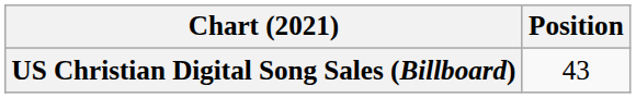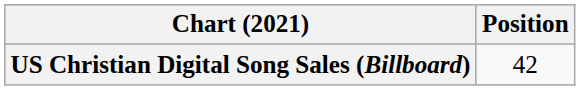 <table class="wikitable plainrowheaders" style="text-align:center">
 <tr>
 <th scope="col">Chart (2021)</th>
 <th scope="col">Position</th>
 </tr>
 <tr>
 <th scope="row">US Christian Digital Song Sales (<em>Billboard</em>)</th>
-<td>43</td>
+<td>42</td>
 </tr>
 </table>
